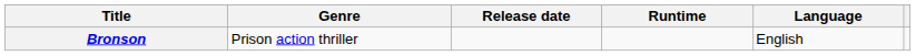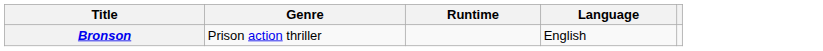 <table class="wikitable plainrowheaders sortable">
 <tr>
 <th scope="col" style="width:15em">Title</th>
 <th scope="col" style="width:15em">Genre</th>
-<th scope="col" style="width:10em">Release date</th>
 <th scope="col" style="width:10em">Runtime</th>
 <th scope="col" style="width:10em">Language</th>
 <th scope="col" class="unsortable"></th>
 </tr>
 <tr>
 <th scope="row"><em><a href='#'>Bronson</a></em></th>
 <td>Prison <a href='#'>action</a> thriller</td>
 <td></td>
-<td></td>
 <td>English</td>
 <td style="text-align:center"></td>
 </tr>
 </table>
